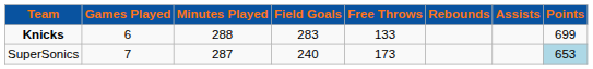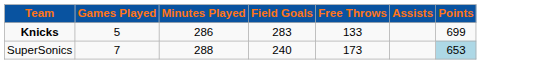 <table class="wikitable">
 <tr>
 <th style="color:#FF7518; background:#0953a0;">Team</th>
 <th style="color:#FF7518; background:#0953a0;">Games Played</th>
 <th style="color:#FF7518; background:#0953a0;">Minutes Played</th>
 <th style="color:#FF7518; background:#0953a0;">Field Goals</th>
 <th style="color:#FF7518; background:#0953a0;">Free Throws</th>
-<th style="color:#FF7518; background:#0953a0;">Rebounds</th>
 <th style="color:#FF7518; background:#0953a0;">Assists</th>
 <th style="color:#FF7518; background:#0953a0;">Points</th>
 </tr>
 <tr align="center">
 <td><strong>Knicks</strong></td>
-<td>6</td>
-<td>288</td>
+<td>5</td>
+<td>286</td>
 <td>283</td>
 <td>133</td>
-<td></td>
 <td></td>
 <td>699</td>
 </tr>
 <tr align="center">
 <td>SuperSonics</td>
 <td>7</td>
-<td>287</td>
+<td>288</td>
 <td>240</td>
 <td>173</td>
-<td></td>
 <td></td>
 <td style="background: lightblue;">653</td>
 </tr>
 </table>
